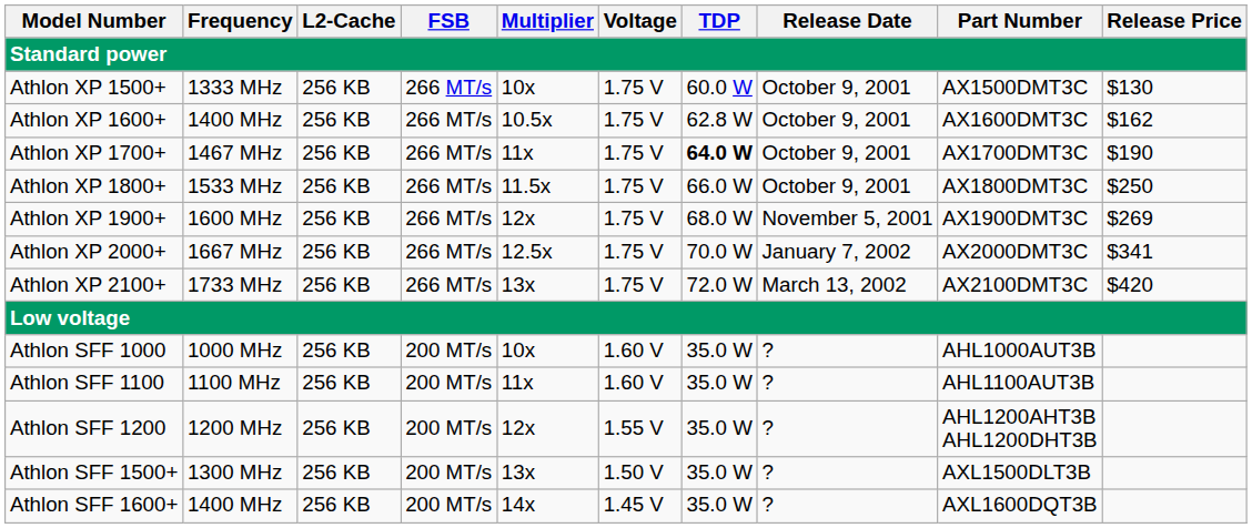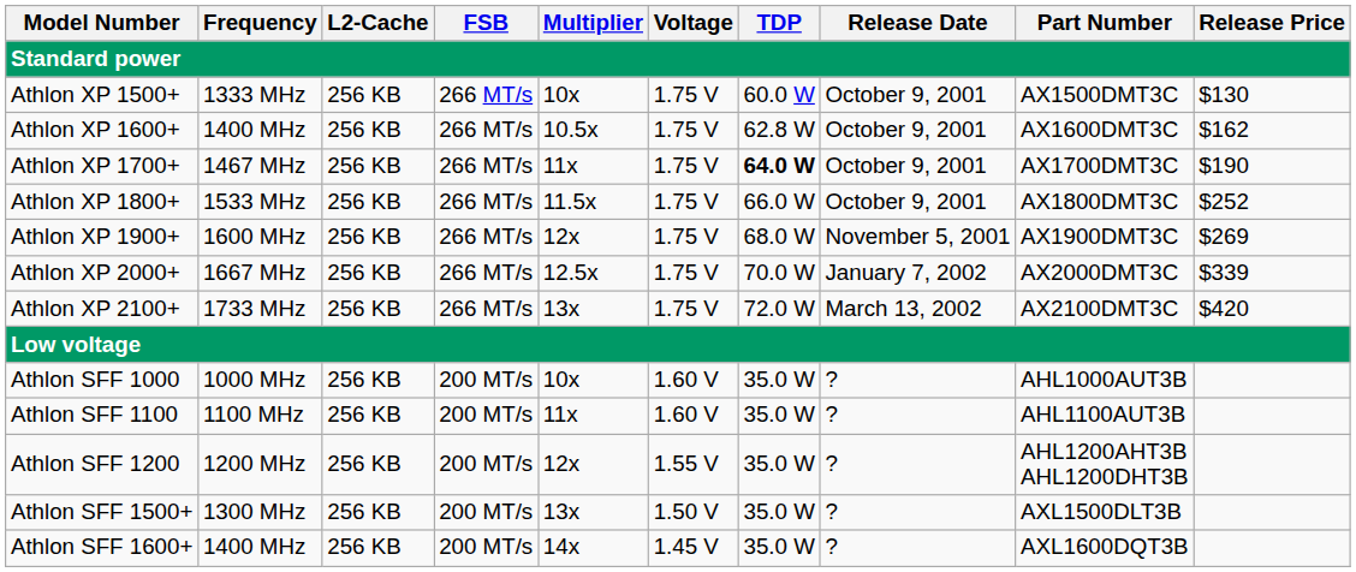 <table class="wikitable">
 <tr>
 <th>Model Number</th>
 <th>Frequency</th>
 <th>L2-Cache</th>
 <th><a href='#'>FSB</a></th>
 <th><a href='#'>Multiplier</a></th>
 <th>Voltage</th>
 <th><a href='#'>TDP</a></th>
 <th>Release Date</th>
 <th>Part Number</th>
 <th>Release Price</th>
 </tr>
 <tr>
 <td align="left" colspan="10" style="background:#009966;color: white"><strong>Standard power</strong></td>
 </tr>
 <tr>
 <td>Athlon XP 1500+</td>
 <td>1333 MHz</td>
 <td>256 KB</td>
 <td>266 <a href='#'>MT/s</a></td>
 <td>10x</td>
 <td>1.75 V</td>
 <td>60.0 <a href='#'>W</a></td>
 <td>October 9, 2001</td>
 <td>AX1500DMT3C</td>
 <td>$130</td>
 </tr>
 <tr>
 <td>Athlon XP 1600+</td>
 <td>1400 MHz</td>
 <td>256 KB</td>
 <td>266 MT/s</td>
 <td>10.5x</td>
 <td>1.75 V</td>
 <td>62.8 W</td>
 <td>October 9, 2001</td>
 <td>AX1600DMT3C</td>
 <td>$162</td>
 </tr>
 <tr>
 <td>Athlon XP 1700+</td>
 <td>1467 MHz</td>
 <td>256 KB</td>
 <td>266 MT/s</td>
 <td>11x</td>
 <td>1.75 V</td>
 <td><strong>64.0 W</strong></td>
 <td>October 9, 2001</td>
 <td>AX1700DMT3C</td>
 <td>$190</td>
 </tr>
 <tr>
 <td>Athlon XP 1800+</td>
 <td>1533 MHz</td>
 <td>256 KB</td>
 <td>266 MT/s</td>
 <td>11.5x</td>
 <td>1.75 V</td>
 <td>66.0 W</td>
 <td>October 9, 2001</td>
 <td>AX1800DMT3C</td>
-<td>$250</td>
+<td>$252</td>
 </tr>
 <tr>
 <td>Athlon XP 1900+</td>
 <td>1600 MHz</td>
 <td>256 KB</td>
 <td>266 MT/s</td>
 <td>12x</td>
 <td>1.75 V</td>
 <td>68.0 W</td>
 <td>November 5, 2001</td>
 <td>AX1900DMT3C</td>
 <td>$269</td>
 </tr>
 <tr>
 <td>Athlon XP 2000+</td>
 <td>1667 MHz</td>
 <td>256 KB</td>
 <td>266 MT/s</td>
 <td>12.5x</td>
 <td>1.75 V</td>
 <td>70.0 W</td>
 <td>January 7, 2002</td>
 <td>AX2000DMT3C</td>
-<td>$341</td>
+<td>$339</td>
 </tr>
 <tr>
 <td>Athlon XP 2100+</td>
 <td>1733 MHz</td>
 <td>256 KB</td>
 <td>266 MT/s</td>
 <td>13x</td>
 <td>1.75 V</td>
 <td>72.0 W</td>
 <td>March 13, 2002</td>
 <td>AX2100DMT3C</td>
 <td>$420</td>
 </tr>
 <tr>
 <td align="left" colspan="10" style="background:#009966;color: white"><strong>Low voltage</strong></td>
 </tr>
 <tr>
 <td>Athlon SFF 1000</td>
 <td>1000 MHz</td>
 <td>256 KB</td>
 <td>200 MT/s</td>
 <td>10x</td>
 <td>1.60 V</td>
 <td>35.0 W</td>
 <td>?</td>
 <td>AHL1000AUT3B</td>
 <td></td>
 </tr>
 <tr>
 <td>Athlon SFF 1100</td>
 <td>1100 MHz</td>
 <td>256 KB</td>
 <td>200 MT/s</td>
 <td>11x</td>
 <td>1.60 V</td>
 <td>35.0 W</td>
 <td>?</td>
 <td>AHL1100AUT3B</td>
 <td></td>
 </tr>
 <tr>
 <td>Athlon SFF 1200</td>
 <td>1200 MHz</td>
 <td>256 KB</td>
 <td>200 MT/s</td>
 <td>12x</td>
 <td>1.55 V</td>
 <td>35.0 W</td>
 <td>?</td>
 <td>AHL1200AHT3B<br>AHL1200DHT3B</td>
 <td></td>
 </tr>
 <tr>
 <td>Athlon SFF 1500+</td>
 <td>1300 MHz</td>
 <td>256 KB</td>
 <td>200 MT/s</td>
 <td>13x</td>
 <td>1.50 V</td>
 <td>35.0 W</td>
 <td>?</td>
 <td>AXL1500DLT3B</td>
 <td></td>
 </tr>
 <tr>
 <td>Athlon SFF 1600+</td>
 <td>1400 MHz</td>
 <td>256 KB</td>
 <td>200 MT/s</td>
 <td>14x</td>
 <td>1.45 V</td>
 <td>35.0 W</td>
 <td>?</td>
 <td>AXL1600DQT3B</td>
 <td></td>
 </tr>
 </table>
